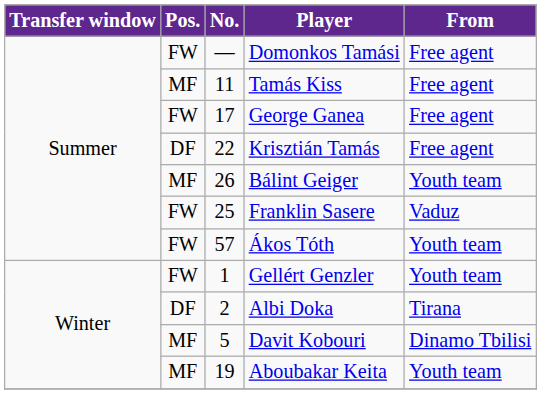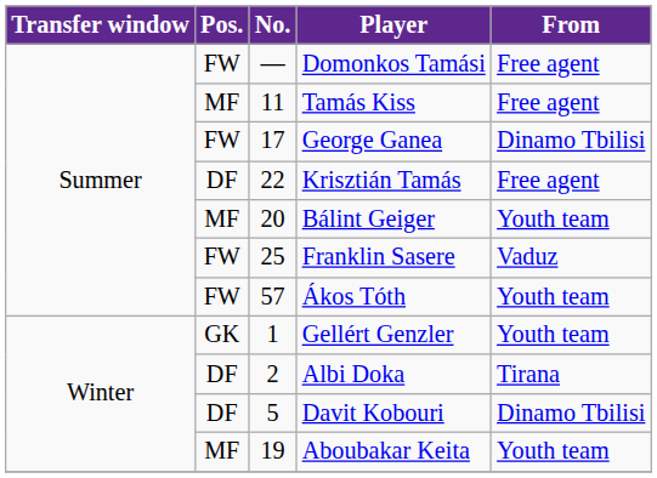 <table class="wikitable plainrowheaders sortable">
 <tr>
 <th style="background-color:#5E278E;color:white">Transfer window</th>
 <th style="background-color:#5E278E;color:white">Pos.</th>
 <th style="background-color:#5E278E;color:white">No.</th>
 <th style="background-color:#5E278E;color:white">Player</th>
 <th style="background-color:#5E278E;color:white">From</th>
 </tr>
 <tr>
 <td rowspan="7" style="text-align:center;">Summer</td>
 <td style="text-align:center;">FW</td>
 <td style="text-align:center;">—</td>
 <td style="text-align:left;"> <a href='#'>Domonkos Tamási</a></td>
 <td style="text-align:left;"><a href='#'>Free agent</a></td>
 </tr>
 <tr>
 <td style="text-align:center;">MF</td>
 <td style="text-align:center;">11</td>
 <td style="text-align:left;"> <a href='#'>Tamás Kiss</a></td>
 <td style="text-align:left;"><a href='#'>Free agent</a></td>
 </tr>
 <tr>
 <td style="text-align:center;">FW</td>
 <td style="text-align:center;">17</td>
 <td style="text-align:left;"> <a href='#'>George Ganea</a></td>
-<td style="text-align:left;"><a href='#'>Free agent</a></td>
+<td style="text-align:left;"> <a href='#'>Dinamo Tbilisi</a></td>
 </tr>
 <tr>
 <td style="text-align:center;">DF</td>
 <td style="text-align:center;">22</td>
 <td style="text-align:left;"> <a href='#'>Krisztián Tamás</a></td>
 <td style="text-align:left;"><a href='#'>Free agent</a></td>
 </tr>
 <tr>
 <td style="text-align:center;">MF</td>
-<td style="text-align:center;">26</td>
+<td style="text-align:center;">20</td>
 <td style="text-align:left;"> <a href='#'>Bálint Geiger</a></td>
 <td style="text-align:left;"><a href='#'>Youth team</a></td>
 </tr>
 <tr>
 <td style="text-align:center;">FW</td>
 <td style="text-align:center;">25</td>
 <td style="text-align:left;"> <a href='#'>Franklin Sasere</a></td>
 <td style="text-align:left;"> <a href='#'>Vaduz</a></td>
 </tr>
 <tr>
 <td style="text-align:center;">FW</td>
 <td style="text-align:center;">57</td>
 <td style="text-align:left;"> <a href='#'>Ákos Tóth</a></td>
 <td style="text-align:left;"><a href='#'>Youth team</a></td>
 </tr>
 <tr>
 <td rowspan="4" style="text-align:center;">Winter</td>
-<td style="text-align:center;">FW</td>
+<td style="text-align:center;">GK</td>
 <td style="text-align:center;">1</td>
 <td style="text-align:left;"> <a href='#'>Gellért Genzler</a></td>
 <td style="text-align:left;"><a href='#'>Youth team</a></td>
 </tr>
 <tr>
 <td style="text-align:center;">DF</td>
 <td style="text-align:center;">2</td>
 <td style="text-align:left;"> <a href='#'>Albi Doka</a></td>
 <td style="text-align:left;"> <a href='#'>Tirana</a></td>
 </tr>
 <tr>
-<td style="text-align:center;">MF</td>
+<td style="text-align:center;">DF</td>
 <td style="text-align:center;">5</td>
 <td style="text-align:left;"> <a href='#'>Davit Kobouri</a></td>
 <td style="text-align:left;"> <a href='#'>Dinamo Tbilisi</a></td>
 </tr>
 <tr>
 <td style="text-align:center;">MF</td>
 <td style="text-align:center;">19</td>
 <td style="text-align:left;"> <a href='#'>Aboubakar Keita</a></td>
 <td style="text-align:left;"><a href='#'>Youth team</a></td>
 </tr>
 <tr>
 </tr>
 </table>
